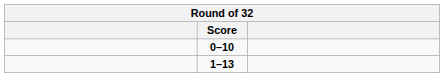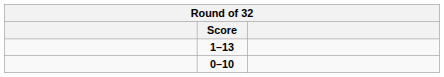 <table class="wikitable" style="text-align: center; font-size:90% ">
 <tr>
 <th colspan=3>Round of 32</th>
 </tr>
 <tr>
 <th align="right" width="250"></th>
 <th width="60">Score</th>
 <th align="left" width="250"></th>
 </tr>
 <tr>
 <td align=left></td>
-<td align=center><strong>0–10</strong></td>
+<td align=center><strong>1–13</strong></td>
 <td align=left><strong></strong></td>
 </tr>
 <tr>
 <td align=left></td>
-<td align=center><strong>1–13</strong></td>
+<td align=center><strong>0–10</strong></td>
 <td align=left><strong></strong></td>
 </tr>
 </table>
